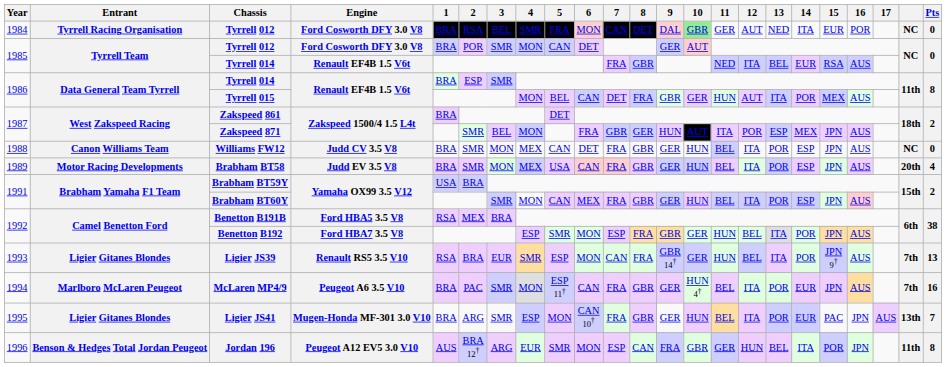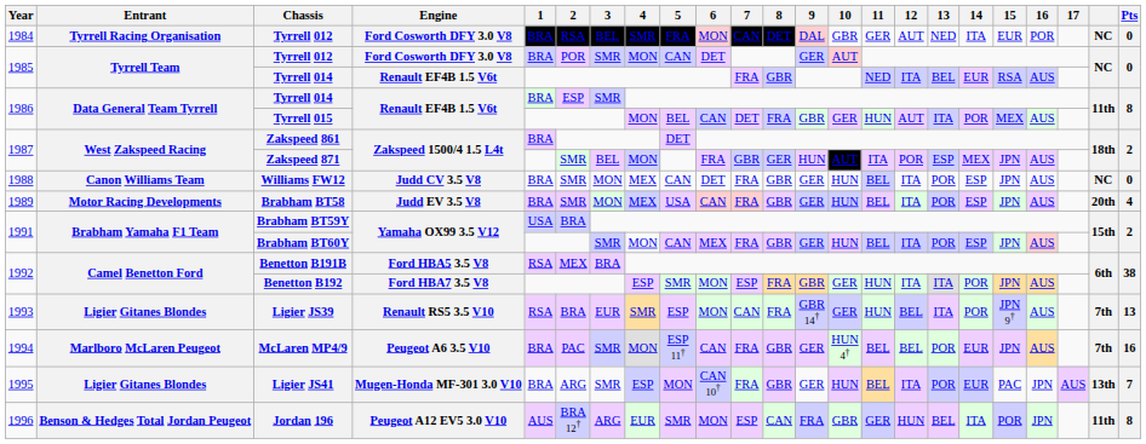 <table class="wikitable" style="text-align:center; font-size:85%">
 <tr>
 <th>Year</th>
 <th>Entrant</th>
 <th>Chassis</th>
 <th>Engine</th>
 <th>1</th>
 <th>2</th>
 <th>3</th>
 <th>4</th>
 <th>5</th>
 <th>6</th>
 <th>7</th>
 <th>8</th>
 <th>9</th>
 <th>10</th>
 <th>11</th>
 <th>12</th>
 <th>13</th>
 <th>14</th>
 <th>15</th>
 <th>16</th>
 <th>17</th>
 <th></th>
 <th><a href='#'>Pts</a></th>
 </tr>
 <tr>
 <td><a href='#'>1984</a></td>
 <th nowrap><a href='#'>Tyrrell Racing Organisation</a></th>
 <th nowrap><a href='#'>Tyrrell</a> <a href='#'>012</a></th>
 <th nowrap><a href='#'>Ford Cosworth DFY</a> 3.0 <a href='#'>V8</a></th>
 <td style="background:#000; color:#fff;"><a href='#'><span>BRA</span></a><br></td>
 <td style="background:#000; color:#fff;"><a href='#'><span>RSA</span></a><br></td>
 <td style="background:#000; color:#fff;"><a href='#'><span>BEL</span></a><br></td>
 <td style="background:#000; color:#fff;"><a href='#'><span>SMR</span></a><br></td>
 <td style="background:#000; color:#fff;"><a href='#'><span>FRA</span></a><br></td>
 <td style="background:#ffcfcf;"><a href='#'>MON</a><br></td>
 <td style="background:#000; color:#fff;"><a href='#'><span>CAN</span></a><br></td>
 <td style="background:#000; color:#fff;"><a href='#'><span>DET</span></a><br></td>
 <td style="background:#ffcfcf;"><a href='#'>DAL</a><br></td>
-<td style="background: lightgreen;"><a href='#'>GBR</a></td>
+<td><a href='#'>GBR</a></td>
 <td><a href='#'>GER</a></td>
 <td><a href='#'>AUT</a></td>
 <td><a href='#'>NED</a></td>
 <td><a href='#'>ITA</a></td>
 <td><a href='#'>EUR</a></td>
 <td><a href='#'>POR</a></td>
 <td></td>
 <th>NC</th>
 <th>0</th>
 </tr>
 <tr>
 <td rowspan=2><a href='#'>1985</a></td>
 <th rowspan=2 nowrap><a href='#'>Tyrrell Team</a></th>
 <th nowrap><a href='#'>Tyrrell</a> <a href='#'>012</a></th>
 <th nowrap><a href='#'>Ford Cosworth DFY</a> 3.0 <a href='#'>V8</a></th>
 <td style="background:#cfcfff;"><a href='#'>BRA</a><br></td>
 <td style="background:#efcfff;"><a href='#'>POR</a><br></td>
 <td style="background:#cfcfff;"><a href='#'>SMR</a><br></td>
 <td style="background:#cfcfff;"><a href='#'>MON</a><br></td>
 <td style="background:#cfcfff;"><a href='#'>CAN</a><br></td>
 <td style="background:#efcfff;"><a href='#'>DET</a><br></td>
 <td colspan=2></td>
 <td style="background:#cfcfff;"><a href='#'>GER</a><br></td>
 <td style="background:#ffcfcf;"><a href='#'>AUT</a><br></td>
 <td colspan=7></td>
 <th rowspan=2>NC</th>
 <th rowspan=2>0</th>
 </tr>
 <tr>
 <th nowrap><a href='#'>Tyrrell</a> <a href='#'>014</a></th>
 <th nowrap><a href='#'>Renault</a> EF4B 1.5 <a href='#'>V6</a><a href='#'>t</a></th>
 <td colspan=6></td>
 <td style="background:#efcfff;"><a href='#'>FRA</a><br></td>
 <td style="background:#cfcfff;"><a href='#'>GBR</a><br></td>
 <td colspan=2></td>
 <td style="background:#cfcfff;"><a href='#'>NED</a><br></td>
 <td style="background:#cfcfff;"><a href='#'>ITA</a><br></td>
 <td style="background:#cfcfff;"><a href='#'>BEL</a><br></td>
 <td style="background:#efcfff;"><a href='#'>EUR</a><br></td>
 <td style="background:#cfcfff;"><a href='#'>RSA</a><br></td>
 <td style="background:#cfcfff;"><a href='#'>AUS</a><br></td>
 <td></td>
 </tr>
 <tr>
 <td rowspan=2><a href='#'>1986</a></td>
 <th rowspan=2 nowrap><a href='#'>Data General</a> <a href='#'>Team Tyrrell</a></th>
 <th nowrap><a href='#'>Tyrrell</a> <a href='#'>014</a></th>
 <th rowspan=2 nowrap><a href='#'>Renault</a> EF4B 1.5 <a href='#'>V6</a><a href='#'>t</a></th>
 <td style="background:#dfffdf;"><a href='#'>BRA</a><br></td>
 <td style="background:#efcfff;"><a href='#'>ESP</a><br></td>
 <td style="background:#cfcfff;"><a href='#'>SMR</a><br></td>
 <td colspan=14></td>
 <th rowspan=2>11th</th>
 <th rowspan=2>8</th>
 </tr>
 <tr>
 <th nowrap><a href='#'>Tyrrell</a> <a href='#'>015</a></th>
 <td colspan=3></td>
 <td style="background:#efcfff;"><a href='#'>MON</a><br></td>
 <td style="background:#efcfff;"><a href='#'>BEL</a><br></td>
 <td style="background:#cfcfff;"><a href='#'>CAN</a><br></td>
 <td style="background:#efcfff;"><a href='#'>DET</a><br></td>
 <td style="background:#cfcfff;"><a href='#'>FRA</a><br></td>
 <td style="background:#dfffdf;"><a href='#'>GBR</a><br></td>
 <td style="background:#efcfff;"><a href='#'>GER</a><br></td>
 <td style="background:#dfffdf;"><a href='#'>HUN</a><br></td>
 <td style="background:#efcfff;"><a href='#'>AUT</a><br></td>
 <td style="background:#cfcfff;"><a href='#'>ITA</a><br></td>
 <td style="background:#efcfff;"><a href='#'>POR</a><br></td>
 <td style="background:#cfcfff;"><a href='#'>MEX</a><br></td>
 <td style="background:#dfffdf;"><a href='#'>AUS</a><br></td>
 <td></td>
 </tr>
 <tr>
 <td rowspan=2><a href='#'>1987</a></td>
 <th rowspan=2 nowrap><a href='#'>West</a> <a href='#'>Zakspeed Racing</a></th>
 <th nowrap><a href='#'>Zakspeed</a> <a href='#'>861</a></th>
 <th rowspan=2 nowrap><a href='#'>Zakspeed</a> 1500/4 1.5 <a href='#'>L4</a><a href='#'>t</a></th>
 <td style="background:#efcfff;"><a href='#'>BRA</a><br></td>
 <td colspan=3></td>
 <td style="background:#efcfff;"><a href='#'>DET</a><br></td>
 <td colspan=12></td>
 <th rowspan=2>18th</th>
 <th rowspan=2>2</th>
 </tr>
 <tr>
 <th nowrap><a href='#'>Zakspeed</a> <a href='#'>871</a></th>
 <td></td>
 <td style="background:#dfffdf;"><a href='#'>SMR</a><br></td>
 <td style="background:#efcfff;"><a href='#'>BEL</a><br></td>
 <td style="background:#cfcfff;"><a href='#'>MON</a><br></td>
 <td></td>
 <td style="background:#efcfff;"><a href='#'>FRA</a><br></td>
 <td style="background:#cfcfff;"><a href='#'>GBR</a><br></td>
 <td style="background:#cfcfff;"><a href='#'>GER</a><br></td>
 <td style="background:#efcfff;"><a href='#'>HUN</a><br></td>
 <td style="background:#000; color:#fff;"><a href='#'><span>AUT</span></a><br></td>
 <td style="background:#efcfff;"><a href='#'>ITA</a><br></td>
 <td style="background:#efcfff;"><a href='#'>POR</a><br></td>
 <td style="background:#cfcfff;"><a href='#'>ESP</a><br></td>
 <td style="background:#efcfff;"><a href='#'>MEX</a><br></td>
 <td style="background:#efcfff;"><a href='#'>JPN</a><br></td>
 <td style="background:#efcfff;"><a href='#'>AUS</a><br></td>
 <td></td>
 </tr>
 <tr>
 <td><a href='#'>1988</a></td>
 <th nowrap><a href='#'>Canon</a> <a href='#'>Williams Team</a></th>
 <th nowrap><a href='#'>Williams</a> <a href='#'>FW12</a></th>
 <th nowrap><a href='#'>Judd CV</a> 3.5 <a href='#'>V8</a></th>
 <td><a href='#'>BRA</a></td>
 <td><a href='#'>SMR</a></td>
 <td><a href='#'>MON</a></td>
 <td><a href='#'>MEX</a></td>
 <td><a href='#'>CAN</a></td>
 <td><a href='#'>DET</a></td>
 <td><a href='#'>FRA</a></td>
 <td><a href='#'>GBR</a></td>
 <td><a href='#'>GER</a></td>
 <td><a href='#'>HUN</a></td>
 <td style="background:#cfcfff;"><a href='#'>BEL</a><br></td>
 <td><a href='#'>ITA</a></td>
 <td><a href='#'>POR</a></td>
 <td><a href='#'>ESP</a></td>
 <td><a href='#'>JPN</a></td>
 <td><a href='#'>AUS</a></td>
 <td></td>
 <th>NC</th>
 <th>0</th>
 </tr>
 <tr>
 <td><a href='#'>1989</a></td>
 <th nowrap><a href='#'>Motor Racing Developments</a></th>
 <th nowrap><a href='#'>Brabham</a> <a href='#'>BT58</a></th>
 <th nowrap><a href='#'>Judd</a> EV 3.5 <a href='#'>V8</a></th>
 <td style="background:#efcfff;"><a href='#'>BRA</a><br></td>
 <td style="background:#efcfff;"><a href='#'>SMR</a><br></td>
 <td style="background:#dfffdf;"><a href='#'>MON</a><br></td>
 <td style="background:#cfcfff;"><a href='#'>MEX</a><br></td>
 <td style="background:#efcfff;"><a href='#'>USA</a><br></td>
 <td style="background:#ffcfcf;"><a href='#'>CAN</a><br></td>
 <td style="background:#ffcfcf;"><a href='#'>FRA</a><br></td>
 <td style="background:#efcfff;"><a href='#'>GBR</a><br></td>
 <td style="background:#cfcfff;"><a href='#'>GER</a><br></td>
 <td style="background:#cfcfff;"><a href='#'>HUN</a><br></td>
 <td style="background:#efcfff;"><a href='#'>BEL</a><br></td>
 <td style="background:#dfffdf;"><a href='#'>ITA</a><br></td>
 <td style="background:#cfcfff;"><a href='#'>POR</a><br></td>
 <td style="background:#efcfff;"><a href='#'>ESP</a><br></td>
 <td style="background:#dfffdf;"><a href='#'>JPN</a><br></td>
 <td style="background:#efcfff;"><a href='#'>AUS</a><br></td>
 <td></td>
 <th>20th</th>
 <th>4</th>
 </tr>
 <tr>
 <td rowspan=2><a href='#'>1991</a></td>
 <th rowspan=2 nowrap><a href='#'>Brabham</a> <a href='#'>Yamaha</a> <a href='#'>F1 Team</a></th>
 <th nowrap><a href='#'>Brabham</a> <a href='#'>BT59Y</a></th>
 <th rowspan=2 nowrap><a href='#'>Yamaha</a> OX99 3.5 <a href='#'>V12</a></th>
 <td style="background:#cfcfff;"><a href='#'>USA</a><br></td>
 <td style="background:#cfcfff;"><a href='#'>BRA</a><br></td>
 <td colspan=15></td>
 <th rowspan=2>15th</th>
 <th rowspan=2>2</th>
 </tr>
 <tr>
 <th nowrap><a href='#'>Brabham</a> <a href='#'>BT60Y</a></th>
 <td colspan=2></td>
 <td style="background:#cfcfff;"><a href='#'>SMR</a><br></td>
 <td><a href='#'>MON</a><br></td>
 <td style="background:#efcfff;"><a href='#'>CAN</a><br></td>
 <td style="background:#efcfff;"><a href='#'>MEX</a><br></td>
 <td style="background:#efcfff;"><a href='#'>FRA</a><br></td>
 <td style="background:#efcfff;"><a href='#'>GBR</a><br></td>
 <td style="background:#cfcfff;"><a href='#'>GER</a><br></td>
 <td style="background:#efcfff;"><a href='#'>HUN</a><br></td>
 <td style="background:#cfcfff;"><a href='#'>BEL</a><br></td>
 <td style="background:#cfcfff;"><a href='#'>ITA</a><br></td>
 <td style="background:#cfcfff;"><a href='#'>POR</a><br></td>
 <td style="background:#cfcfff;"><a href='#'>ESP</a><br></td>
 <td style="background:#dfffdf;"><a href='#'>JPN</a><br></td>
 <td style="background:#ffcfcf;"><a href='#'>AUS</a><br></td>
 <td></td>
 </tr>
 <tr>
 <td rowspan=2><a href='#'>1992</a></td>
 <th rowspan=2 nowrap><a href='#'>Camel</a> <a href='#'>Benetton Ford</a></th>
 <th nowrap><a href='#'>Benetton</a> <a href='#'>B191B</a></th>
 <th nowrap><a href='#'>Ford HBA5</a> 3.5 <a href='#'>V8</a></th>
 <td style="background:#efcfff;"><a href='#'>RSA</a><br></td>
 <td style="background:#efcfff;"><a href='#'>MEX</a><br></td>
 <td style="background:#efcfff;"><a href='#'>BRA</a><br></td>
 <td colspan=14></td>
 <th rowspan=2>6th</th>
 <th rowspan=2>38</th>
 </tr>
 <tr>
 <th nowrap><a href='#'>Benetton</a> <a href='#'>B192</a></th>
 <th nowrap><a href='#'>Ford HBA7</a> 3.5 <a href='#'>V8</a></th>
 <td colspan=3></td>
 <td style="background:#efcfff;"><a href='#'>ESP</a><br></td>
 <td style="background:#dfffdf;"><a href='#'>SMR</a><br></td>
 <td style="background:#dfffdf;"><a href='#'>MON</a><br></td>
 <td style="background:#efcfff;"><a href='#'>ESP</a><br></td>
 <td style="background:#ffdf9f;"><a href='#'>FRA</a><br></td>
 <td style="background:#ffdf9f;"><a href='#'>GBR</a><br></td>
 <td style="background:#dfffdf;"><a href='#'>GER</a><br></td>
 <td style="background:#dfffdf;"><a href='#'>HUN</a><br></td>
-<td style="background:#dfffdf;"><a href='#'>BEL</a><br></td>
+<td style="background:#dfffdf;"><a href='#'>ITA</a><br></td>
 <td style="background:#dfdfdf;"><a href='#'>ITA</a><br></td>
 <td style="background:#dfffdf;"><a href='#'>POR</a><br></td>
 <td style="background:#ffdf9f;"><a href='#'>JPN</a><br></td>
 <td style="background:#ffdf9f;"><a href='#'>AUS</a><br></td>
 <td></td>
 </tr>
 <tr>
 <td><a href='#'>1993</a></td>
 <th nowrap><a href='#'>Ligier</a> <a href='#'>Gitanes Blondes</a></th>
 <th nowrap><a href='#'>Ligier</a> <a href='#'>JS39</a></th>
 <th nowrap><a href='#'>Renault</a> RS5 3.5 <a href='#'>V10</a></th>
 <td style="background:#efcfff;"><a href='#'>RSA</a><br></td>
 <td style="background:#efcfff;"><a href='#'>BRA</a><br></td>
 <td style="background:#efcfff;"><a href='#'>EUR</a><br></td>
 <td style="background:#ffdf9f;"><a href='#'>SMR</a><br></td>
 <td style="background:#efcfff;"><a href='#'>ESP</a><br></td>
 <td style="background:#dfffdf;"><a href='#'>MON</a><br></td>
 <td style="background:#dfffdf;"><a href='#'>CAN</a><br></td>
 <td style="background:#dfffdf;"><a href='#'>FRA</a><br></td>
 <td style="background:#cfcfff;"><a href='#'>GBR</a><br><small>14<sup>†</sup></small></td>
 <td style="background:#cfcfff;"><a href='#'>GER</a><br></td>
 <td style="background:#dfffdf;"><a href='#'>HUN</a><br></td>
 <td style="background:#cfcfff;"><a href='#'>BEL</a><br></td>
 <td style="background:#efcfff;"><a href='#'>ITA</a><br></td>
 <td style="background:#dfffdf;"><a href='#'>POR</a><br></td>
 <td style="background:#cfcfff;"><a href='#'>JPN</a><br><small>9<sup>†</sup></small></td>
 <td style="background:#dfffdf;"><a href='#'>AUS</a><br></td>
 <td></td>
 <th>7th</th>
 <th>13</th>
 </tr>
 <tr>
 <td><a href='#'>1994</a></td>
 <th nowrap><a href='#'>Marlboro</a> <a href='#'>McLaren Peugeot</a></th>
 <th nowrap><a href='#'>McLaren</a> <a href='#'>MP4/9</a></th>
 <th nowrap><a href='#'>Peugeot</a> A6 3.5 <a href='#'>V10</a></th>
 <td style="background:#efcfff;"><a href='#'>BRA</a><br></td>
 <td style="background:#efcfff;"><a href='#'>PAC</a><br></td>
 <td style="background:#cfcfff;"><a href='#'>SMR</a><br></td>
 <td style="background:#dfdfdf;"><a href='#'>MON</a><br></td>
 <td style="background:#cfcfff;"><a href='#'>ESP</a><br><small>11<sup>†</sup></small></td>
 <td style="background:#efcfff;"><a href='#'>CAN</a><br></td>
 <td style="background:#efcfff;"><a href='#'>FRA</a><br></td>
 <td style="background:#efcfff;"><a href='#'>GBR</a><br></td>
 <td style="background:#efcfff;"><a href='#'>GER</a><br></td>
 <td style="background:#dfffdf;"><a href='#'>HUN</a><br><small>4<sup>†</sup></small></td>
 <td style="background:#efcfff;"><a href='#'>BEL</a><br></td>
-<td style="background:#dfffdf;"><a href='#'>ITA</a><br></td>
+<td style="background:#dfffdf;"><a href='#'>BEL</a><br></td>
 <td style="background:#dfffdf;"><a href='#'>POR</a><br></td>
 <td style="background:#efcfff;"><a href='#'>EUR</a><br></td>
 <td style="background:#efcfff;"><a href='#'>JPN</a><br></td>
 <td style="background:#ffdf9f;"><a href='#'>AUS</a><br></td>
 <td></td>
 <th>7th</th>
 <th>16</th>
 </tr>
 <tr>
 <td><a href='#'>1995</a></td>
 <th nowrap><a href='#'>Ligier</a> <a href='#'>Gitanes Blondes</a></th>
 <th nowrap><a href='#'>Ligier</a> <a href='#'>JS41</a></th>
 <th nowrap><a href='#'>Mugen-Honda</a> MF-301 3.0 <a href='#'>V10</a></th>
 <td><a href='#'>BRA</a></td>
 <td><a href='#'>ARG</a></td>
 <td><a href='#'>SMR</a></td>
 <td style="background:#cfcfff;"><a href='#'>ESP</a><br></td>
 <td style="background:#efcfff;"><a href='#'>MON</a><br></td>
 <td style="background:#cfcfff;"><a href='#'>CAN</a><br><small>10<sup>†</sup></small></td>
 <td style="background:#dfffdf;"><a href='#'>FRA</a><br></td>
 <td style="background:#efcfff;"><a href='#'>GBR</a><br></td>
 <td><a href='#'>GER</a></td>
 <td style="background:#efcfff;"><a href='#'>HUN</a><br></td>
 <td style="background:#ffdf9f;"><a href='#'>BEL</a><br></td>
 <td style="background:#efcfff;"><a href='#'>ITA</a><br></td>
 <td style="background:#cfcfff;"><a href='#'>POR</a><br></td>
 <td style="background:#cfcfff;"><a href='#'>EUR</a><br></td>
 <td><a href='#'>PAC</a></td>
 <td><a href='#'>JPN</a></td>
 <td style="background:#efcfff;"><a href='#'>AUS</a><br></td>
 <th>13th</th>
 <th>7</th>
 </tr>
 <tr>
 <td><a href='#'>1996</a></td>
 <th nowrap=""><a href='#'>Benson & Hedges</a> <a href='#'>Total</a> <a href='#'>Jordan Peugeot</a></th>
 <th><a href='#'>Jordan</a> <a href='#'>196</a></th>
 <th><a href='#'>Peugeot</a> A12 EV5 3.0 <a href='#'>V10</a></th>
 <td style="background:#efcfff;"><a href='#'>AUS</a><br></td>
 <td style="background:#cfcfff;"><a href='#'>BRA</a><br><small>12<sup>†</sup></small></td>
 <td style="background:#efcfff;"><a href='#'>ARG</a><br></td>
 <td style="background:#dfffdf;"><a href='#'>EUR</a><br></td>
 <td style="background:#efcfff;"><a href='#'>SMR</a><br></td>
 <td style="background:#efcfff;"><a href='#'>MON</a><br></td>
 <td style="background:#efcfff;"><a href='#'>ESP</a><br></td>
 <td style="background:#dfffdf;"><a href='#'>CAN</a><br></td>
 <td style="background:#cfcfff;"><a href='#'>FRA</a><br></td>
 <td style="background:#dfffdf;"><a href='#'>GBR</a><br></td>
 <td style="background:#cfcfff;"><a href='#'>GER</a><br></td>
 <td style="background:#efcfff;"><a href='#'>HUN</a><br></td>
 <td style="background:#efcfff;"><a href='#'>BEL</a><br></td>
 <td style="background:#dfffdf;"><a href='#'>ITA</a><br></td>
 <td style="background:#cfcfff;"><a href='#'>POR</a><br></td>
 <td style="background:#dfffdf;"><a href='#'>JPN</a><br></td>
 <td></td>
 <th>11th</th>
 <th>8</th>
 </tr>
 </table>
